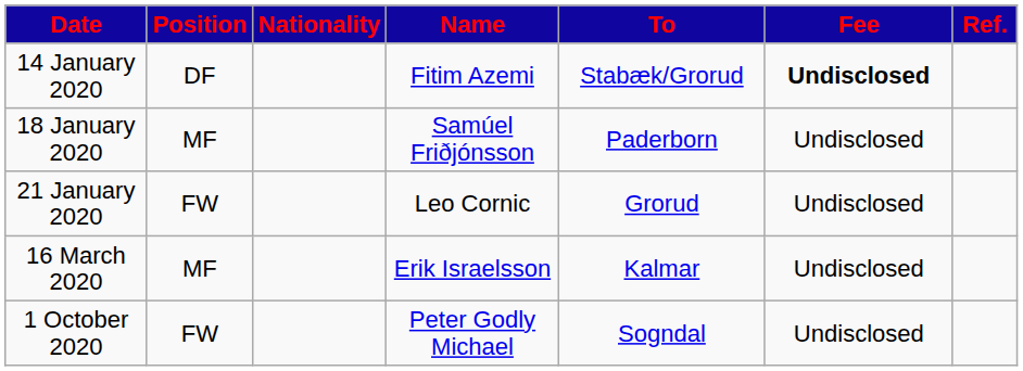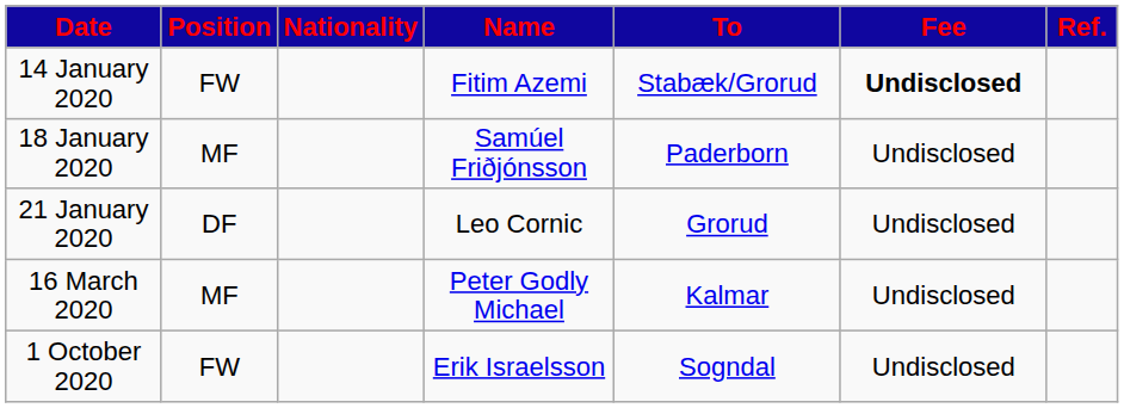 <table class="wikitable"  style="text-align:center; font-size:90%; ">
 <tr>
 <th style="background:#10069F; color:red; width:200px;">Date</th>
 <th style="background:#10069F; color:red; width:50px;">Position</th>
 <th style="background:#10069F; color:red; width:50px;">Nationality</th>
 <th style="background:#10069F; color:red; width:200px;">Name</th>
 <th style="background:#10069F; color:red; width:200px;">To</th>
 <th style="background:#10069F; color:red; width:200px;">Fee</th>
 <th style="background:#10069F; color:red; width:50px;">Ref.</th>
 </tr>
 <tr>
 <td>14 January 2020</td>
-<td>DF</td>
+<td>FW</td>
 <td></td>
 <td><a href='#'>Fitim Azemi</a></td>
 <td><a href='#'>Stabæk/Grorud</a></td>
 <td><strong>Undisclosed</strong></td>
 <td></td>
 </tr>
 <tr>
 <td>18 January 2020</td>
 <td>MF</td>
 <td></td>
 <td><a href='#'>Samúel Friðjónsson</a></td>
 <td><a href='#'>Paderborn</a></td>
 <td>Undisclosed</td>
 <td></td>
 </tr>
 <tr>
 <td>21 January 2020</td>
-<td>FW</td>
+<td>DF</td>
 <td></td>
 <td>Leo Cornic</td>
 <td><a href='#'>Grorud</a></td>
 <td>Undisclosed</td>
 <td></td>
 </tr>
 <tr>
 <td>16 March 2020</td>
 <td>MF</td>
 <td></td>
-<td><a href='#'>Erik Israelsson</a></td>
+<td><a href='#'>Peter Godly Michael</a></td>
 <td><a href='#'>Kalmar</a></td>
 <td>Undisclosed</td>
 <td></td>
 </tr>
 <tr>
 <td>1 October 2020</td>
 <td>FW</td>
 <td></td>
-<td><a href='#'>Peter Godly Michael</a></td>
+<td><a href='#'>Erik Israelsson</a></td>
 <td><a href='#'>Sogndal</a></td>
 <td>Undisclosed</td>
 <td></td>
 </tr>
 </table>
